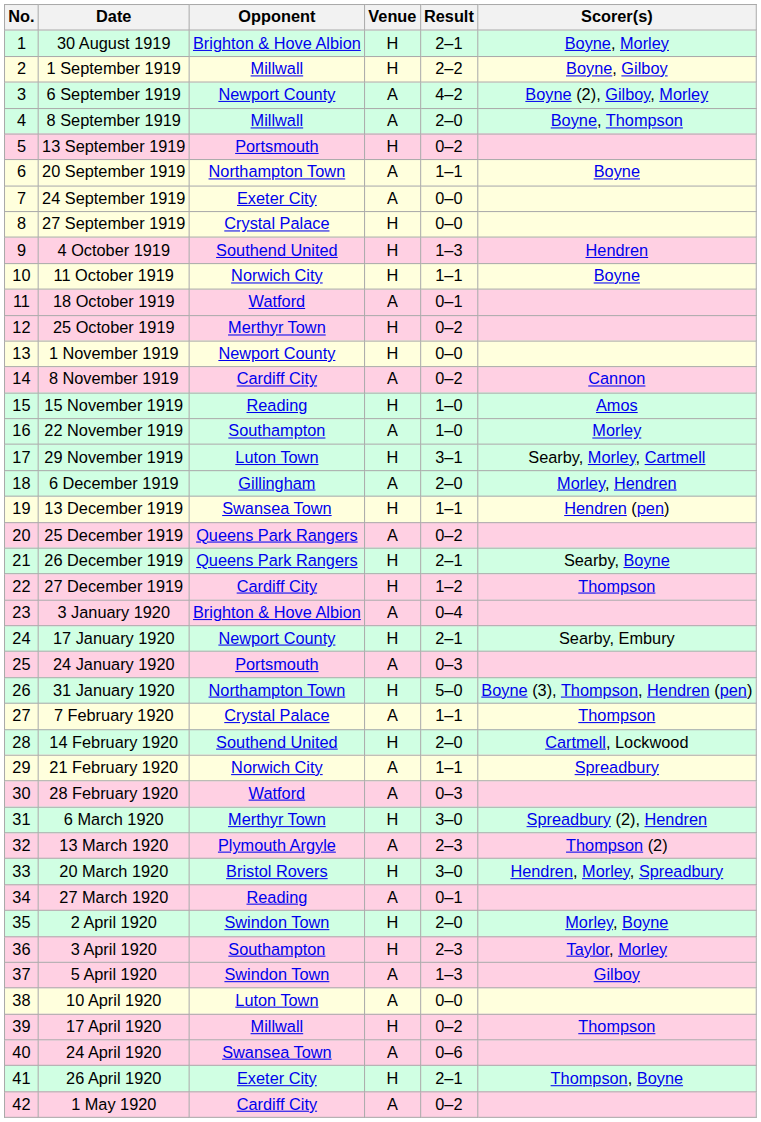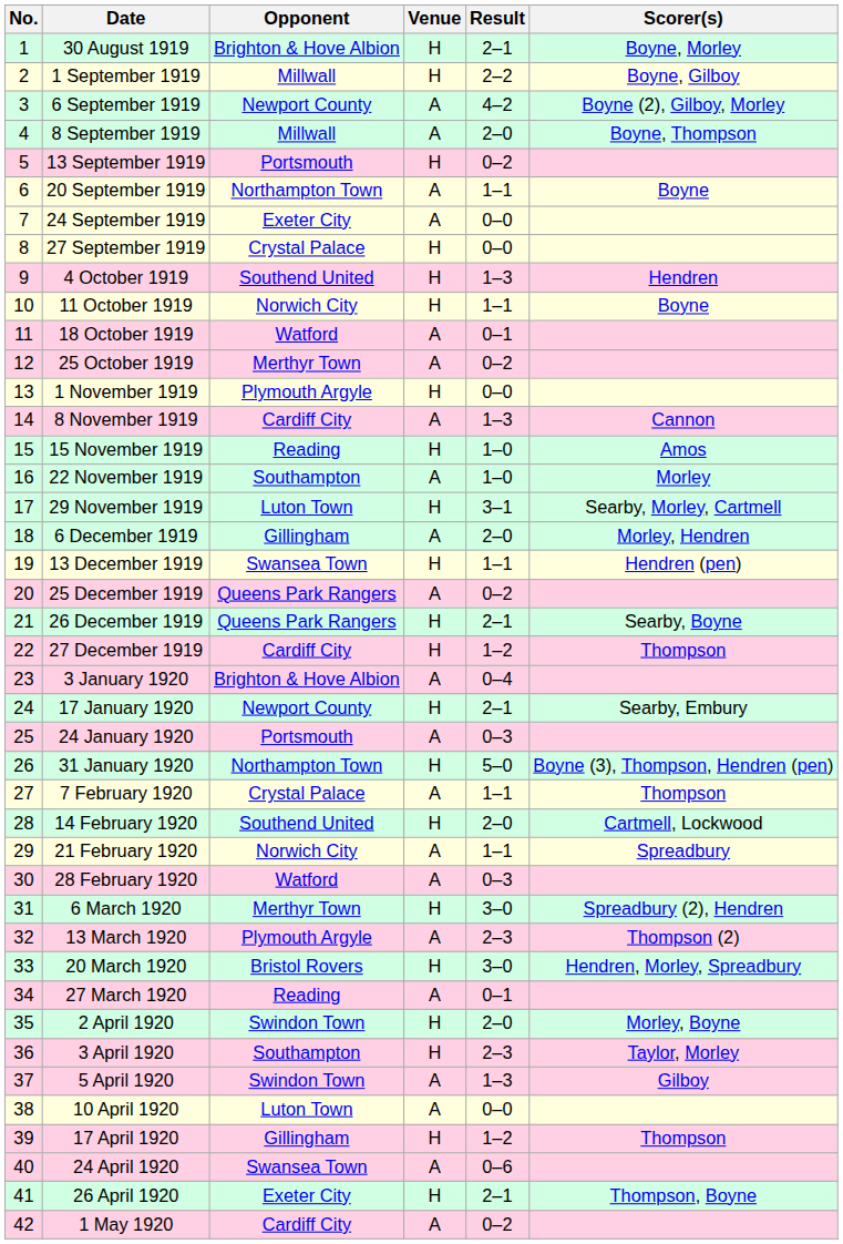 <table class="wikitable sortable" style="text-align:center;">
 <tr>
 <th>No.</th>
 <th>Date</th>
 <th>Opponent</th>
 <th>Venue</th>
 <th>Result</th>
 <th>Scorer(s)</th>
 </tr>
 <tr style="background:#d0ffe3;">
 <td>1</td>
 <td>30 August 1919</td>
 <td><a href='#'>Brighton & Hove Albion</a></td>
 <td>H</td>
 <td>2–1</td>
 <td><a href='#'>Boyne</a>, <a href='#'>Morley</a></td>
 </tr>
 <tr style="background:#ffd;">
 <td>2</td>
 <td>1 September 1919</td>
 <td><a href='#'>Millwall</a></td>
 <td>H</td>
 <td>2–2</td>
 <td><a href='#'>Boyne</a>, <a href='#'>Gilboy</a></td>
 </tr>
 <tr style="background:#d0ffe3;">
 <td>3</td>
 <td>6 September 1919</td>
 <td><a href='#'>Newport County</a></td>
 <td>A</td>
 <td>4–2</td>
 <td><a href='#'>Boyne</a> (2), <a href='#'>Gilboy</a>, <a href='#'>Morley</a></td>
 </tr>
 <tr style="background:#d0ffe3;">
 <td>4</td>
 <td>8 September 1919</td>
 <td><a href='#'>Millwall</a></td>
 <td>A</td>
 <td>2–0</td>
 <td><a href='#'>Boyne</a>, <a href='#'>Thompson</a></td>
 </tr>
 <tr style="background:#ffd0e3;">
 <td>5</td>
 <td>13 September 1919</td>
 <td><a href='#'>Portsmouth</a></td>
 <td>H</td>
 <td>0–2</td>
 <td></td>
 </tr>
 <tr style="background:#ffd;">
 <td>6</td>
 <td>20 September 1919</td>
 <td><a href='#'>Northampton Town</a></td>
 <td>A</td>
 <td>1–1</td>
 <td><a href='#'>Boyne</a></td>
 </tr>
 <tr style="background:#ffd;">
 <td>7</td>
 <td>24 September 1919</td>
 <td><a href='#'>Exeter City</a></td>
 <td>A</td>
 <td>0–0</td>
 <td></td>
 </tr>
 <tr style="background:#ffd;">
 <td>8</td>
 <td>27 September 1919</td>
 <td><a href='#'>Crystal Palace</a></td>
 <td>H</td>
 <td>0–0</td>
 <td></td>
 </tr>
 <tr style="background:#ffd0e3;">
 <td>9</td>
 <td>4 October 1919</td>
 <td><a href='#'>Southend United</a></td>
 <td>H</td>
 <td>1–3</td>
 <td><a href='#'>Hendren</a></td>
 </tr>
 <tr style="background:#ffd;">
 <td>10</td>
 <td>11 October 1919</td>
 <td><a href='#'>Norwich City</a></td>
 <td>H</td>
 <td>1–1</td>
 <td><a href='#'>Boyne</a></td>
 </tr>
 <tr style="background:#ffd0e3;">
 <td>11</td>
 <td>18 October 1919</td>
 <td><a href='#'>Watford</a></td>
 <td>A</td>
 <td>0–1</td>
 <td></td>
 </tr>
 <tr style="background:#ffd0e3;">
 <td>12</td>
 <td>25 October 1919</td>
 <td><a href='#'>Merthyr Town</a></td>
-<td>H</td>
+<td>A</td>
 <td>0–2</td>
 <td></td>
 </tr>
 <tr style="background:#ffd;">
 <td>13</td>
 <td>1 November 1919</td>
-<td><a href='#'>Newport County</a></td>
+<td><a href='#'>Plymouth Argyle</a></td>
 <td>H</td>
 <td>0–0</td>
 <td></td>
 </tr>
 <tr style="background:#ffd0e3;">
 <td>14</td>
 <td>8 November 1919</td>
 <td><a href='#'>Cardiff City</a></td>
 <td>A</td>
-<td>0–2</td>
+<td>1–3</td>
 <td><a href='#'>Cannon</a></td>
 </tr>
 <tr style="background:#d0ffe3;">
 <td>15</td>
 <td>15 November 1919</td>
 <td><a href='#'>Reading</a></td>
 <td>H</td>
 <td>1–0</td>
 <td><a href='#'>Amos</a></td>
 </tr>
 <tr style="background:#d0ffe3;">
 <td>16</td>
 <td>22 November 1919</td>
 <td><a href='#'>Southampton</a></td>
 <td>A</td>
 <td>1–0</td>
 <td><a href='#'>Morley</a></td>
 </tr>
 <tr style="background:#d0ffe3;">
 <td>17</td>
 <td>29 November 1919</td>
 <td><a href='#'>Luton Town</a></td>
 <td>H</td>
 <td>3–1</td>
 <td>Searby, <a href='#'>Morley</a>, <a href='#'>Cartmell</a></td>
 </tr>
 <tr style="background:#d0ffe3;">
 <td>18</td>
 <td>6 December 1919</td>
 <td><a href='#'>Gillingham</a></td>
 <td>A</td>
 <td>2–0</td>
 <td><a href='#'>Morley</a>, <a href='#'>Hendren</a></td>
 </tr>
 <tr style="background:#ffd;">
 <td>19</td>
 <td>13 December 1919</td>
 <td><a href='#'>Swansea Town</a></td>
 <td>H</td>
 <td>1–1</td>
 <td><a href='#'>Hendren</a> (<a href='#'>pen</a>)</td>
 </tr>
 <tr style="background:#ffd0e3;">
 <td>20</td>
 <td>25 December 1919</td>
 <td><a href='#'>Queens Park Rangers</a></td>
 <td>A</td>
 <td>0–2</td>
 <td></td>
 </tr>
 <tr style="background:#d0ffe3;">
 <td>21</td>
 <td>26 December 1919</td>
 <td><a href='#'>Queens Park Rangers</a></td>
 <td>H</td>
 <td>2–1</td>
 <td>Searby, <a href='#'>Boyne</a></td>
 </tr>
 <tr style="background:#ffd0e3;">
 <td>22</td>
 <td>27 December 1919</td>
 <td><a href='#'>Cardiff City</a></td>
 <td>H</td>
 <td>1–2</td>
 <td><a href='#'>Thompson</a></td>
 </tr>
 <tr style="background:#ffd0e3;">
 <td>23</td>
 <td>3 January 1920</td>
 <td><a href='#'>Brighton & Hove Albion</a></td>
 <td>A</td>
 <td>0–4</td>
 <td></td>
 </tr>
 <tr style="background:#d0ffe3;">
 <td>24</td>
 <td>17 January 1920</td>
 <td><a href='#'>Newport County</a></td>
 <td>H</td>
 <td>2–1</td>
 <td>Searby, Embury</td>
 </tr>
 <tr style="background:#ffd0e3;">
 <td>25</td>
 <td>24 January 1920</td>
 <td><a href='#'>Portsmouth</a></td>
 <td>A</td>
 <td>0–3</td>
 <td></td>
 </tr>
 <tr style="background:#d0ffe3;">
 <td>26</td>
 <td>31 January 1920</td>
 <td><a href='#'>Northampton Town</a></td>
 <td>H</td>
 <td>5–0</td>
 <td><a href='#'>Boyne</a> (3), <a href='#'>Thompson</a>, <a href='#'>Hendren</a> (<a href='#'>pen</a>)</td>
 </tr>
 <tr style="background:#ffd;">
 <td>27</td>
 <td>7 February 1920</td>
 <td><a href='#'>Crystal Palace</a></td>
 <td>A</td>
 <td>1–1</td>
 <td><a href='#'>Thompson</a></td>
 </tr>
 <tr style="background:#d0ffe3;">
 <td>28</td>
 <td>14 February 1920</td>
 <td><a href='#'>Southend United</a></td>
 <td>H</td>
 <td>2–0</td>
 <td><a href='#'>Cartmell</a>, Lockwood</td>
 </tr>
 <tr style="background:#ffd;">
 <td>29</td>
 <td>21 February 1920</td>
 <td><a href='#'>Norwich City</a></td>
 <td>A</td>
 <td>1–1</td>
 <td><a href='#'>Spreadbury</a></td>
 </tr>
 <tr style="background:#ffd0e3;">
 <td>30</td>
 <td>28 February 1920</td>
 <td><a href='#'>Watford</a></td>
 <td>A</td>
 <td>0–3</td>
 <td></td>
 </tr>
 <tr style="background:#d0ffe3;">
 <td>31</td>
 <td>6 March 1920</td>
 <td><a href='#'>Merthyr Town</a></td>
 <td>H</td>
 <td>3–0</td>
 <td><a href='#'>Spreadbury</a> (2), <a href='#'>Hendren</a></td>
 </tr>
 <tr style="background:#ffd0e3;">
 <td>32</td>
 <td>13 March 1920</td>
 <td><a href='#'>Plymouth Argyle</a></td>
 <td>A</td>
 <td>2–3</td>
 <td><a href='#'>Thompson</a> (2)</td>
 </tr>
 <tr style="background:#d0ffe3;">
 <td>33</td>
 <td>20 March 1920</td>
 <td><a href='#'>Bristol Rovers</a></td>
 <td>H</td>
 <td>3–0</td>
 <td><a href='#'>Hendren</a>, <a href='#'>Morley</a>, <a href='#'>Spreadbury</a></td>
 </tr>
 <tr style="background:#ffd0e3;">
 <td>34</td>
 <td>27 March 1920</td>
 <td><a href='#'>Reading</a></td>
 <td>A</td>
 <td>0–1</td>
 <td></td>
 </tr>
 <tr style="background:#d0ffe3;">
 <td>35</td>
 <td>2 April 1920</td>
 <td><a href='#'>Swindon Town</a></td>
 <td>H</td>
 <td>2–0</td>
 <td><a href='#'>Morley</a>, <a href='#'>Boyne</a></td>
 </tr>
 <tr style="background:#ffd0e3;">
 <td>36</td>
 <td>3 April 1920</td>
 <td><a href='#'>Southampton</a></td>
 <td>H</td>
 <td>2–3</td>
 <td><a href='#'>Taylor</a>, <a href='#'>Morley</a></td>
 </tr>
 <tr style="background:#ffd0e3;">
 <td>37</td>
 <td>5 April 1920</td>
 <td><a href='#'>Swindon Town</a></td>
 <td>A</td>
 <td>1–3</td>
 <td><a href='#'>Gilboy</a></td>
 </tr>
 <tr style="background:#ffd;">
 <td>38</td>
 <td>10 April 1920</td>
 <td><a href='#'>Luton Town</a></td>
 <td>A</td>
 <td>0–0</td>
 <td></td>
 </tr>
 <tr style="background:#ffd0e3;">
 <td>39</td>
 <td>17 April 1920</td>
-<td><a href='#'>Millwall</a></td>
+<td><a href='#'>Gillingham</a></td>
 <td>H</td>
-<td>0–2</td>
+<td>1–2</td>
 <td><a href='#'>Thompson</a></td>
 </tr>
 <tr style="background:#ffd0e3;">
 <td>40</td>
 <td>24 April 1920</td>
 <td><a href='#'>Swansea Town</a></td>
 <td>A</td>
 <td>0–6</td>
 <td></td>
 </tr>
 <tr style="background:#d0ffe3;">
 <td>41</td>
 <td>26 April 1920</td>
 <td><a href='#'>Exeter City</a></td>
 <td>H</td>
 <td>2–1</td>
 <td><a href='#'>Thompson</a>, <a href='#'>Boyne</a></td>
 </tr>
 <tr style="background:#ffd0e3;">
 <td>42</td>
 <td>1 May 1920</td>
 <td><a href='#'>Cardiff City</a></td>
 <td>A</td>
 <td>0–2</td>
 <td></td>
 </tr>
 </table>
